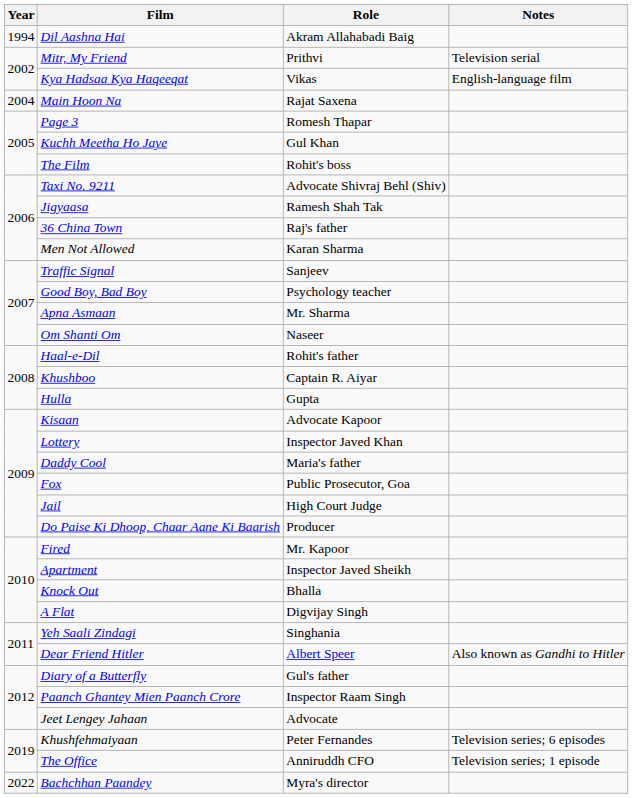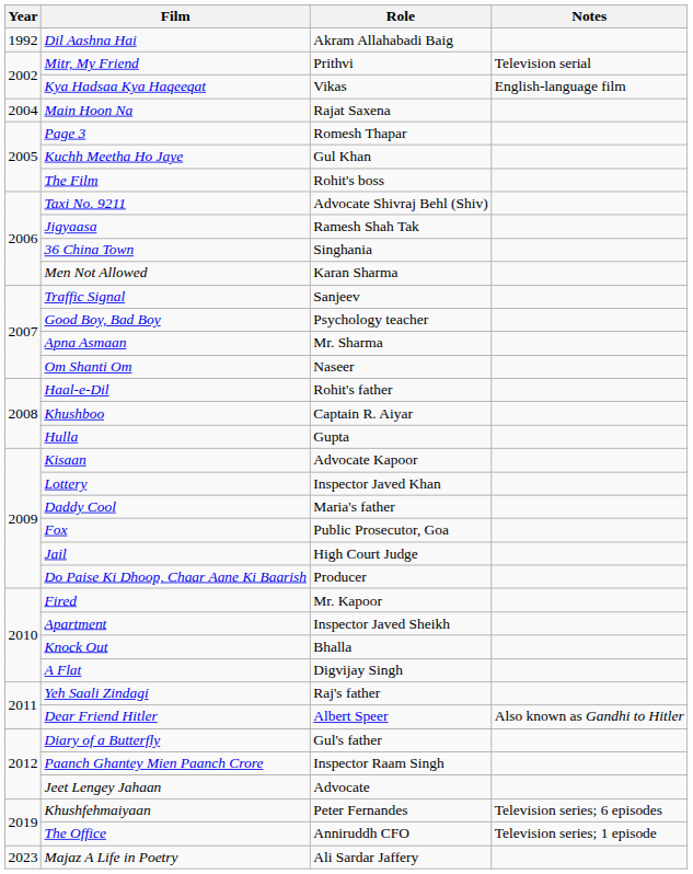 <table class="wikitable sortable">
 <tr>
 <th>Year</th>
 <th>Film</th>
 <th>Role</th>
 <th>Notes</th>
 </tr>
 <tr>
-<td>1994</td>
+<td>1992</td>
 <td><em><a href='#'>Dil Aashna Hai</a></em></td>
 <td>Akram Allahabadi Baig</td>
 <td></td>
 </tr>
 <tr>
 <td rowspan="2">2002</td>
 <td><em><a href='#'>Mitr, My Friend</a></em></td>
 <td>Prithvi</td>
 <td>Television serial</td>
 </tr>
 <tr>
 <td><em><a href='#'>Kya Hadsaa Kya Haqeeqat</a></em></td>
 <td>Vikas</td>
 <td>English-language film</td>
 </tr>
 <tr>
 <td>2004</td>
 <td><em><a href='#'>Main Hoon Na</a></em></td>
 <td>Rajat Saxena</td>
 <td></td>
 </tr>
 <tr>
 <td rowspan="3">2005</td>
 <td><em><a href='#'>Page 3</a></em></td>
 <td>Romesh Thapar</td>
 <td></td>
 </tr>
 <tr>
 <td><em><a href='#'>Kuchh Meetha Ho Jaye</a></em></td>
 <td>Gul Khan</td>
 <td></td>
 </tr>
 <tr>
 <td><em><a href='#'>The Film</a></em></td>
 <td>Rohit's boss</td>
 <td></td>
 </tr>
 <tr>
 <td rowspan="4">2006</td>
 <td><em><a href='#'>Taxi No. 9211</a></em></td>
 <td>Advocate Shivraj Behl (Shiv)</td>
 <td></td>
 </tr>
 <tr>
 <td><em><a href='#'>Jigyaasa</a></em></td>
 <td>Ramesh Shah Tak</td>
 <td></td>
 </tr>
 <tr>
 <td><em><a href='#'>36 China Town</a></em></td>
-<td>Raj's father</td>
+<td>Singhania</td>
 <td></td>
 </tr>
 <tr>
 <td><em>Men Not Allowed</em></td>
 <td>Karan Sharma</td>
 <td></td>
 </tr>
 <tr>
 <td rowspan="4">2007</td>
 <td><em><a href='#'>Traffic Signal</a></em></td>
 <td>Sanjeev</td>
 <td></td>
 </tr>
 <tr>
 <td><em><a href='#'>Good Boy, Bad Boy</a></em></td>
 <td>Psychology teacher</td>
 <td></td>
 </tr>
 <tr>
 <td><em><a href='#'>Apna Asmaan</a></em></td>
 <td>Mr. Sharma</td>
 <td></td>
 </tr>
 <tr>
 <td><em><a href='#'>Om Shanti Om</a></em></td>
 <td>Naseer</td>
 <td></td>
 </tr>
 <tr>
 <td rowspan="3">2008</td>
 <td><em><a href='#'>Haal-e-Dil</a></em></td>
 <td>Rohit's father</td>
 <td></td>
 </tr>
 <tr>
 <td><em><a href='#'>Khushboo</a></em></td>
 <td>Captain R. Aiyar</td>
 <td></td>
 </tr>
 <tr>
 <td><em><a href='#'>Hulla</a></em></td>
 <td>Gupta</td>
 <td></td>
 </tr>
 <tr>
 <td rowspan="6">2009</td>
 <td><em><a href='#'>Kisaan</a></em></td>
 <td>Advocate Kapoor</td>
 <td></td>
 </tr>
 <tr>
 <td><em><a href='#'>Lottery</a></em></td>
 <td>Inspector Javed Khan</td>
 <td></td>
 </tr>
 <tr>
 <td><em><a href='#'>Daddy Cool</a></em></td>
 <td>Maria's father</td>
 <td></td>
 </tr>
 <tr>
 <td><em><a href='#'>Fox</a></em></td>
 <td>Public Prosecutor, Goa</td>
 <td></td>
 </tr>
 <tr>
 <td><em><a href='#'>Jail</a></em></td>
 <td>High Court Judge</td>
 <td></td>
 </tr>
 <tr>
 <td><em><a href='#'>Do Paise Ki Dhoop, Chaar Aane Ki Baarish</a></em></td>
 <td>Producer</td>
 <td></td>
 </tr>
 <tr>
 <td rowspan="4">2010</td>
 <td><em><a href='#'>Fired</a></em></td>
 <td>Mr. Kapoor</td>
 <td></td>
 </tr>
 <tr>
 <td><em><a href='#'>Apartment</a></em></td>
 <td>Inspector Javed Sheikh</td>
 <td></td>
 </tr>
 <tr>
 <td><em><a href='#'>Knock Out</a></em></td>
 <td>Bhalla</td>
 <td></td>
 </tr>
 <tr>
 <td><em><a href='#'>A Flat</a></em></td>
 <td>Digvijay Singh</td>
 <td></td>
 </tr>
 <tr>
 <td rowspan="2">2011</td>
 <td><em><a href='#'>Yeh Saali Zindagi</a></em></td>
-<td>Singhania</td>
+<td>Raj's father</td>
 <td></td>
 </tr>
 <tr>
 <td><em><a href='#'>Dear Friend Hitler</a></em></td>
 <td><a href='#'>Albert Speer</a></td>
 <td>Also known as <em>Gandhi to Hitler</em></td>
 </tr>
 <tr>
 <td rowspan="3">2012</td>
 <td><em><a href='#'>Diary of a Butterfly</a></em></td>
 <td>Gul's father</td>
 <td></td>
 </tr>
 <tr>
 <td><em><a href='#'>Paanch Ghantey Mien Paanch Crore</a></em></td>
 <td>Inspector Raam Singh</td>
 <td></td>
 </tr>
 <tr>
 <td><em>Jeet Lengey Jahaan</em></td>
 <td>Advocate</td>
 <td></td>
 </tr>
 <tr>
 <td rowspan="2">2019</td>
 <td><em>Khushfehmaiyaan</em></td>
 <td>Peter Fernandes</td>
 <td>Television series; 6 episodes</td>
 </tr>
 <tr>
 <td><em><a href='#'>The Office</a></em></td>
 <td>Anniruddh CFO</td>
 <td>Television series; 1 episode</td>
 </tr>
 <tr>
-<td>2022</td>
-<td><em><a href='#'>Bachchhan Paandey</a></em></td>
-<td>Myra's director</td>
+<td>2023</td>
+<td><em>Majaz A Life in Poetry</em></td>
+<td>Ali Sardar Jaffery</td>
 <td></td>
 </tr>
 </table>
